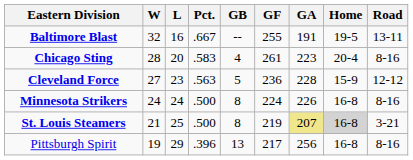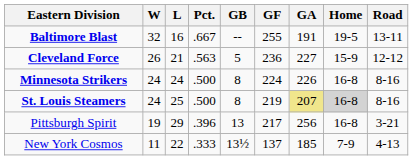 <table class="wikitable" width="470" style="font-size:95%; text-align:center">
 <tr>
 <th width="30%">Eastern Division</th>
 <th width="5%">W</th>
 <th width="5%">L</th>
 <th width="5%">Pct.</th>
 <th width="7.5%">GB</th>
 <th width="7.5%">GF</th>
 <th width="7.5%">GA</th>
 <th width="7.5%">Home</th>
 <th width="7.5%">Road</th>
 </tr>
 <tr>
 <td><strong><a href='#'>Baltimore Blast</a></strong></td>
 <td>32</td>
 <td>16</td>
 <td>.667</td>
 <td>--</td>
 <td>255</td>
 <td>191</td>
 <td>19-5</td>
 <td>13-11</td>
 </tr>
 <tr>
-<td><strong><a href='#'>Chicago Sting</a></strong></td>
-<td>28</td>
-<td>20</td>
-<td>.583</td>
-<td>4</td>
-<td>261</td>
-<td>223</td>
-<td>20-4</td>
-<td>8-16</td>
-</tr>
-<tr>
 <td><strong><a href='#'>Cleveland Force</a></strong></td>
-<td>27</td>
-<td>23</td>
+<td>26</td>
+<td>21</td>
 <td>.563</td>
 <td>5</td>
 <td>236</td>
-<td>228</td>
+<td>227</td>
 <td>15-9</td>
 <td>12-12</td>
 </tr>
 <tr>
 <td><strong><a href='#'>Minnesota Strikers</a></strong></td>
 <td>24</td>
 <td>24</td>
 <td>.500</td>
 <td>8</td>
 <td>224</td>
 <td>226</td>
 <td>16-8</td>
 <td>8-16</td>
 </tr>
 <tr>
 <td><strong><a href='#'>St. Louis Steamers</a></strong></td>
-<td>21</td>
+<td>24</td>
 <td>25</td>
 <td>.500</td>
 <td>8</td>
 <td>219</td>
 <td style="background: khaki;">207</td>
 <td style="background: lightgrey;">16-8</td>
-<td>3-21</td>
+<td>8-16</td>
 </tr>
 <tr>
 <td><a href='#'>Pittsburgh Spirit</a></td>
 <td>19</td>
 <td>29</td>
 <td>.396</td>
 <td>13</td>
 <td>217</td>
 <td>256</td>
 <td>16-8</td>
-<td>8-16</td>
+<td>3-21</td>
+</tr>
+<tr>
+<td><a href='#'>New York Cosmos</a></td>
+<td>11</td>
+<td>22</td>
+<td>.333</td>
+<td>13½</td>
+<td>137</td>
+<td>185</td>
+<td>7-9</td>
+<td>4-13</td>
 </tr>
 </table>
